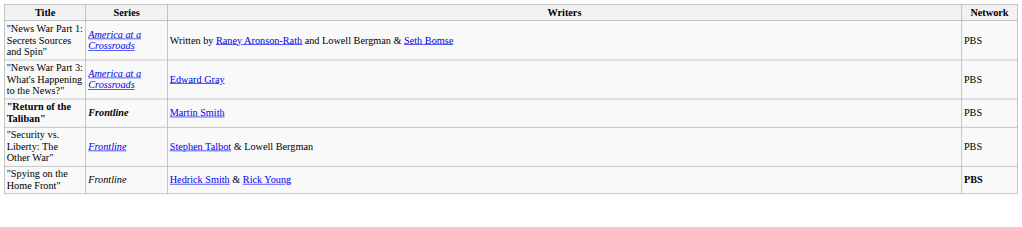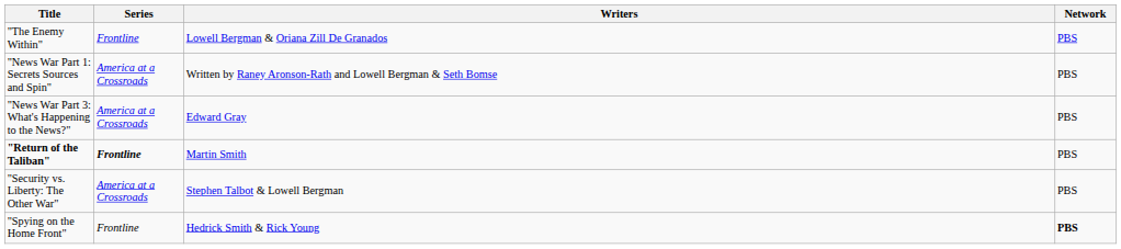 <table class="wikitable" style="width:100%;">
 <tr>
 <th style="width:120px;">Title</th>
 <th style="width:120px;">Series</th>
 <th>Writers</th>
 <th style="width:80px;">Network</th>
+</tr>
+<tr>
+<td>"The Enemy Within"</td>
+<td><em><a href='#'>Frontline</a></em></td>
+<td><a href='#'>Lowell Bergman</a> & <a href='#'>Oriana Zill De Granados</a></td>
+<td><a href='#'>PBS</a></td>
 </tr>
 <tr>
 <td>"News War Part 1: Secrets Sources and Spin"</td>
 <td><em><a href='#'>America at a Crossroads</a></em></td>
 <td>Written by <a href='#'>Raney Aronson-Rath</a> and Lowell Bergman & <a href='#'>Seth Bomse</a></td>
 <td>PBS</td>
 </tr>
 <tr>
 <td>"News War Part 3: What's Happening to the News?"</td>
 <td><em><a href='#'>America at a Crossroads</a></em></td>
 <td><a href='#'>Edward Gray</a></td>
 <td>PBS</td>
 </tr>
 <tr>
 <td><strong> "Return of the Taliban" </strong></td>
 <td><strong> <em>Frontline</em> </strong></td>
 <td><a href='#'>Martin Smith</a></td>
 <td>PBS</td>
 </tr>
 <tr>
 <td>"Security vs. Liberty: The Other War"</td>
-<td><em><a href='#'>Frontline</a></em></td>
+<td><em><a href='#'>America at a Crossroads</a></em></td>
 <td><a href='#'>Stephen Talbot</a> & Lowell Bergman</td>
 <td>PBS</td>
 </tr>
 <tr>
 <td>"Spying on the Home Front"</td>
 <td><em>Frontline</em></td>
 <td><a href='#'>Hedrick Smith</a> & <a href='#'>Rick Young</a></td>
 <td><strong>PBS</strong></td>
 </tr>
 </table>
